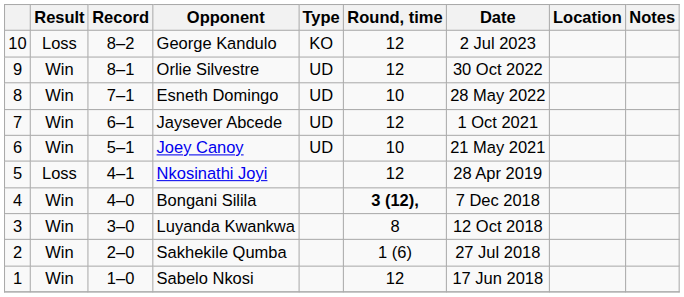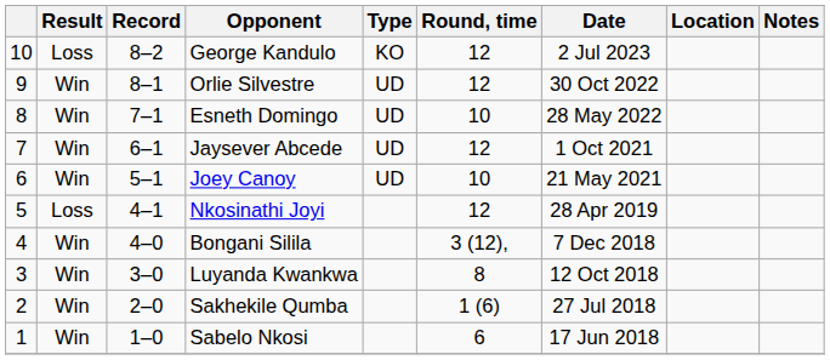 <table class="wikitable" style="text-align:center">
 <tr>
 <th></th>
 <th>Result</th>
 <th>Record</th>
 <th>Opponent</th>
 <th>Type</th>
 <th>Round, time</th>
 <th>Date</th>
 <th>Location</th>
 <th>Notes</th>
 </tr>
 <tr>
 <td>10</td>
 <td>Loss</td>
 <td>8–2</td>
 <td align=left>George Kandulo</td>
 <td>KO</td>
 <td>12</td>
 <td>2 Jul 2023</td>
 <td align=left></td>
 <td></td>
 </tr>
 <tr>
 <td>9</td>
 <td>Win</td>
 <td>8–1</td>
 <td align=left>Orlie Silvestre</td>
 <td>UD</td>
 <td>12</td>
 <td>30 Oct 2022</td>
 <td align=left></td>
 <td align=left></td>
 </tr>
 <tr>
 <td>8</td>
 <td>Win</td>
 <td>7–1</td>
 <td align=left>Esneth Domingo</td>
 <td>UD</td>
 <td>10</td>
 <td>28 May 2022</td>
 <td align=left></td>
 <td></td>
 </tr>
 <tr>
 <td>7</td>
 <td>Win</td>
 <td>6–1</td>
 <td align=left>Jaysever Abcede</td>
 <td>UD</td>
 <td>12</td>
 <td>1 Oct 2021</td>
 <td align=left></td>
 <td align=left></td>
 </tr>
 <tr>
 <td>6</td>
 <td>Win</td>
 <td>5–1</td>
 <td align=left><a href='#'>Joey Canoy</a></td>
 <td>UD</td>
 <td>10</td>
 <td>21 May 2021</td>
 <td align=left></td>
 <td align=left></td>
 </tr>
 <tr>
 <td>5</td>
 <td>Loss</td>
 <td>4–1</td>
 <td align=left><a href='#'>Nkosinathi Joyi</a></td>
 <td></td>
 <td>12</td>
 <td>28 Apr 2019</td>
 <td align=left></td>
 <td align=left></td>
 </tr>
 <tr>
 <td>4</td>
 <td>Win</td>
 <td>4–0</td>
 <td align=left>Bongani Silila</td>
 <td></td>
-<td><strong>3 (12), </strong></td>
+<td>3 (12), </td>
 <td>7 Dec 2018</td>
 <td align=left></td>
 <td align=left></td>
 </tr>
 <tr>
 <td>3</td>
 <td>Win</td>
 <td>3–0</td>
 <td align=left>Luyanda Kwankwa</td>
 <td></td>
 <td>8</td>
 <td>12 Oct 2018</td>
 <td align=left></td>
 <td></td>
 </tr>
 <tr>
 <td>2</td>
 <td>Win</td>
 <td>2–0</td>
 <td align=left>Sakhekile Qumba</td>
 <td></td>
 <td>1 (6)</td>
 <td>27 Jul 2018</td>
 <td align=left></td>
 <td></td>
 </tr>
 <tr>
 <td>1</td>
 <td>Win</td>
 <td>1–0</td>
 <td align=left>Sabelo Nkosi</td>
 <td></td>
-<td>12</td>
+<td>6</td>
 <td>17 Jun 2018</td>
 <td align=left></td>
 <td></td>
 </tr>
 <tr>
 </tr>
 </table>
